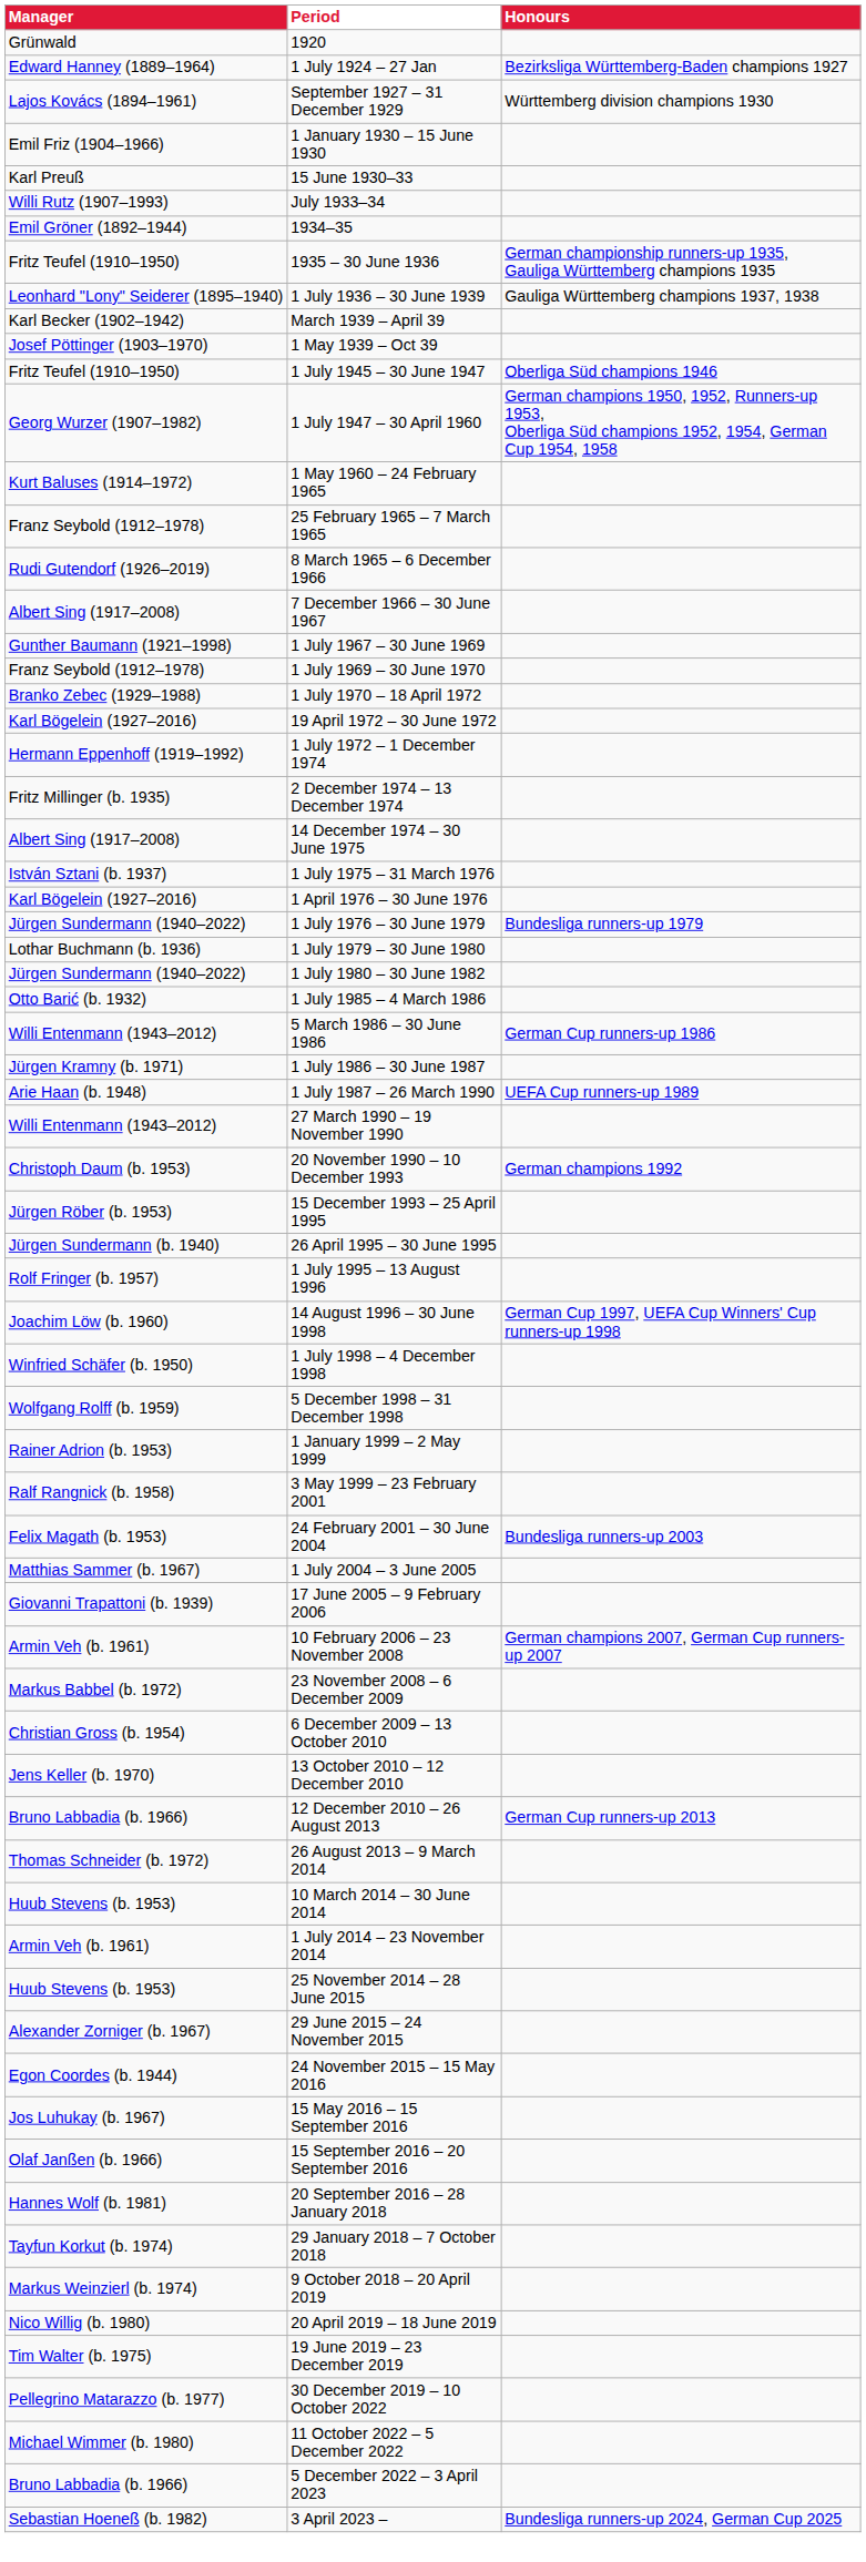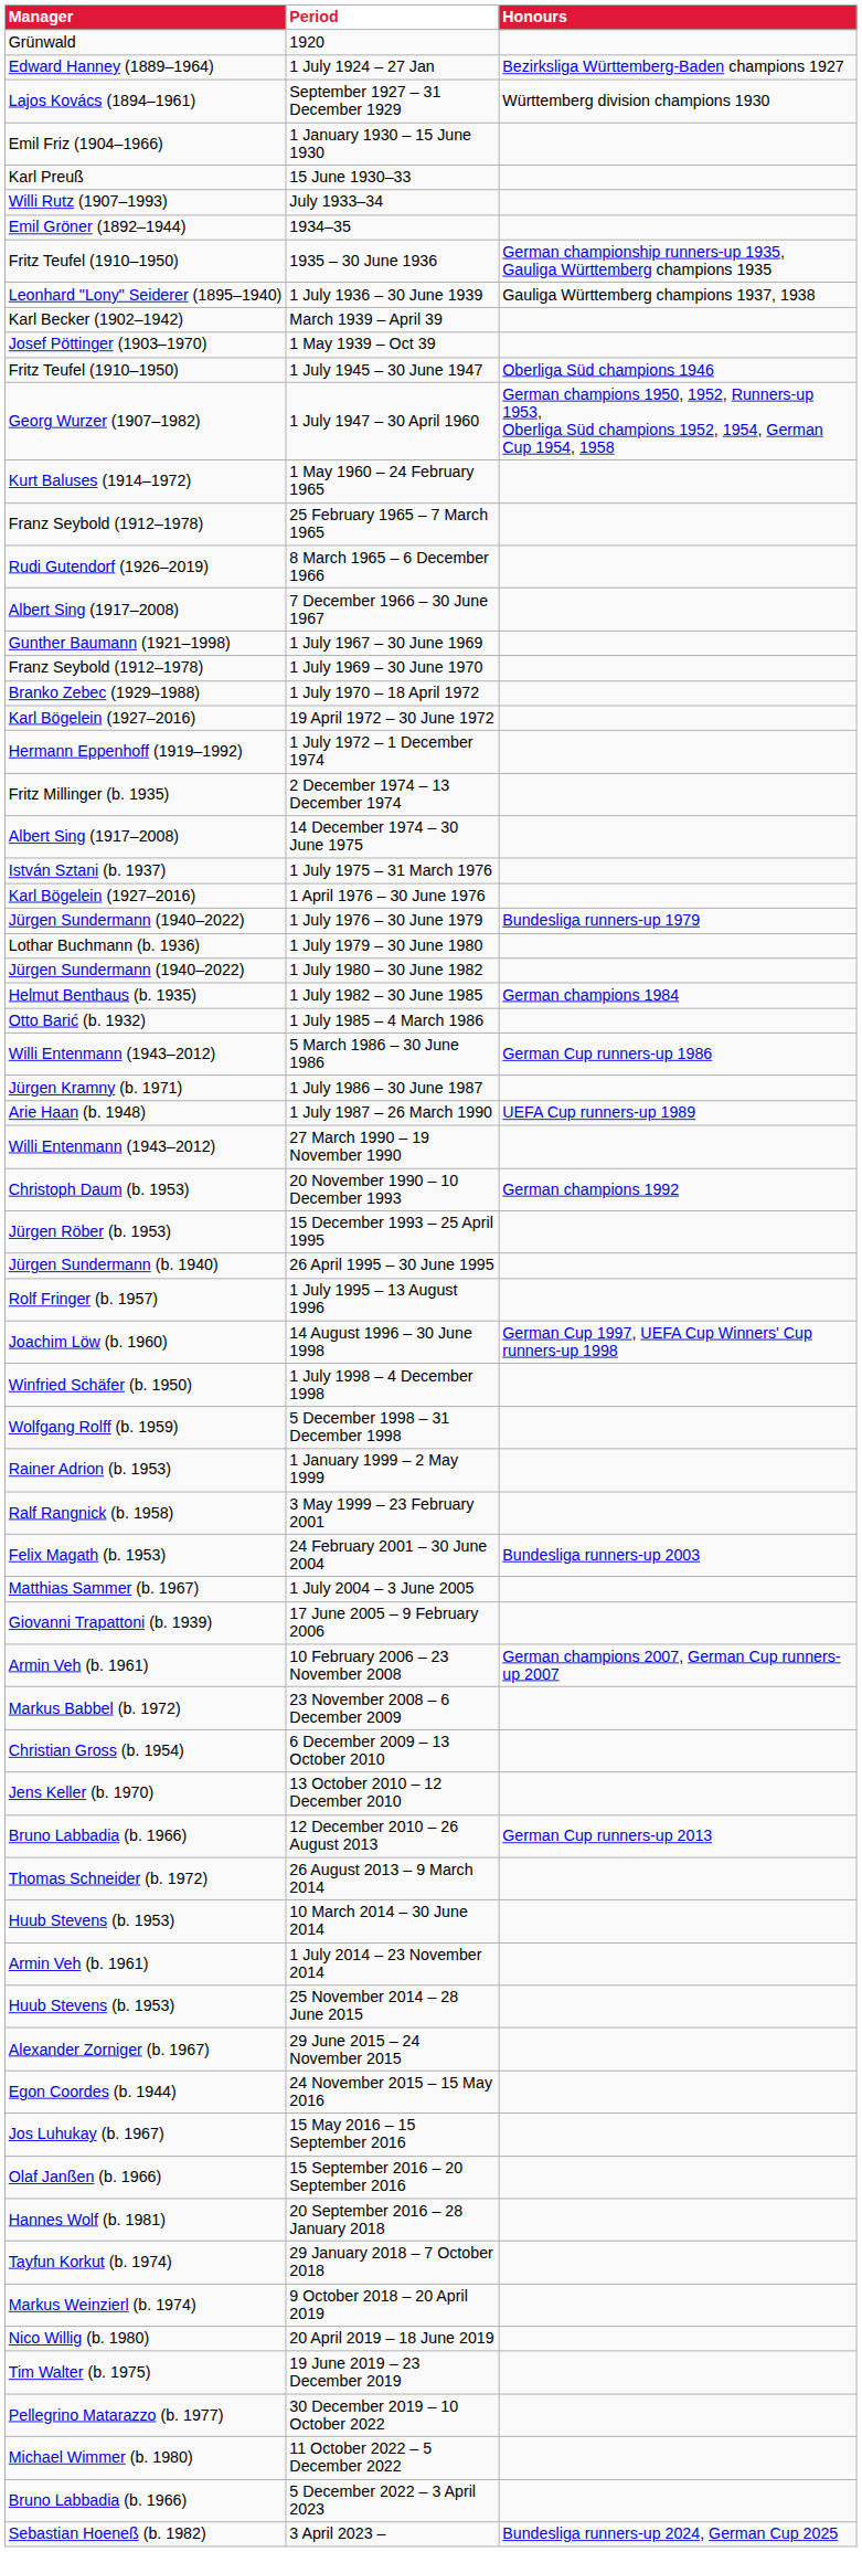 <table class="wikitable" style="text-align: left;">
 <tr>
 <td width=33% style="color:#fff; background:#e01837;"><strong>Manager</strong></td>
 <td width=25% style="color:#e01837; background:#ffffff;"><strong>Period</strong></td>
 <td width=42% style="color:#fff; background:#e01837;"><strong>Honours</strong></td>
 </tr>
 <tr>
 <td> Grünwald</td>
 <td>1920</td>
 <td></td>
 </tr>
 <tr>
 <td> <a href='#'>Edward Hanney</a> (1889–1964)</td>
 <td>1 July 1924 – 27 Jan</td>
 <td><a href='#'>Bezirksliga Württemberg-Baden</a> champions 1927</td>
 </tr>
 <tr>
 <td> <a href='#'>Lajos Kovács</a> (1894–1961)</td>
 <td>September 1927 – 31 December 1929</td>
 <td>Württemberg division champions 1930</td>
 </tr>
 <tr>
 <td> Emil Friz (1904–1966)</td>
 <td>1 January 1930 – 15 June 1930</td>
 <td></td>
 </tr>
 <tr>
 <td> Karl Preuß</td>
 <td>15 June 1930–33</td>
 <td></td>
 </tr>
 <tr>
 <td> <a href='#'>Willi Rutz</a> (1907–1993)</td>
 <td>July 1933–34</td>
 <td></td>
 </tr>
 <tr>
 <td> <a href='#'>Emil Gröner</a> (1892–1944)</td>
 <td>1934–35</td>
 <td></td>
 </tr>
 <tr>
 <td> Fritz Teufel (1910–1950)</td>
 <td>1935 – 30 June 1936</td>
 <td><a href='#'>German championship runners-up 1935</a>, <br><a href='#'>Gauliga Württemberg</a> champions 1935</td>
 </tr>
 <tr>
 <td> <a href='#'>Leonhard "Lony" Seiderer</a> (1895–1940)</td>
 <td>1 July 1936 – 30 June 1939</td>
 <td>Gauliga Württemberg champions 1937, 1938</td>
 </tr>
 <tr>
 <td> Karl Becker (1902–1942)</td>
 <td>March 1939 – April 39</td>
 <td></td>
 </tr>
 <tr>
 <td> <a href='#'>Josef Pöttinger</a> (1903–1970)</td>
 <td>1 May 1939 – Oct 39</td>
 <td></td>
 </tr>
 <tr>
 <td> Fritz Teufel (1910–1950)</td>
 <td>1 July 1945 – 30 June 1947</td>
 <td><a href='#'>Oberliga Süd champions 1946</a></td>
 </tr>
 <tr>
 <td> <a href='#'>Georg Wurzer</a> (1907–1982)</td>
 <td>1 July 1947 – 30 April 1960</td>
 <td><a href='#'>German champions 1950</a>, <a href='#'>1952</a>, <a href='#'>Runners-up 1953</a>, <br><a href='#'>Oberliga Süd champions 1952</a>, <a href='#'>1954</a>, <a href='#'>German Cup 1954</a>, <a href='#'>1958</a></td>
 </tr>
 <tr>
 <td> <a href='#'>Kurt Baluses</a> (1914–1972)</td>
 <td>1 May 1960 – 24 February 1965</td>
 <td></td>
 </tr>
 <tr>
 <td> Franz Seybold (1912–1978)</td>
 <td>25 February 1965 – 7 March 1965</td>
 <td></td>
 </tr>
 <tr>
 <td> <a href='#'>Rudi Gutendorf</a> (1926–2019)</td>
 <td>8 March 1965 – 6 December 1966</td>
 <td></td>
 </tr>
 <tr>
 <td> <a href='#'>Albert Sing</a> (1917–2008)</td>
 <td>7 December 1966 – 30 June 1967</td>
 <td></td>
 </tr>
 <tr>
 <td> <a href='#'>Gunther Baumann</a> (1921–1998)</td>
 <td>1 July 1967 – 30 June 1969</td>
 <td></td>
 </tr>
 <tr>
 <td> Franz Seybold (1912–1978)</td>
 <td>1 July 1969 – 30 June 1970</td>
 <td></td>
 </tr>
 <tr>
 <td> <a href='#'>Branko Zebec</a> (1929–1988)</td>
 <td>1 July 1970 – 18 April 1972</td>
 <td></td>
 </tr>
 <tr>
 <td> <a href='#'>Karl Bögelein</a> (1927–2016)</td>
 <td>19 April 1972 – 30 June 1972</td>
 <td></td>
 </tr>
 <tr>
 <td> <a href='#'>Hermann Eppenhoff</a> (1919–1992)</td>
 <td>1 July 1972 – 1 December 1974</td>
 <td></td>
 </tr>
 <tr>
 <td> Fritz Millinger (b. 1935)</td>
 <td>2 December 1974 – 13 December 1974</td>
 <td></td>
 </tr>
 <tr>
 <td> <a href='#'>Albert Sing</a> (1917–2008)</td>
 <td>14 December 1974 – 30 June 1975</td>
 <td></td>
 </tr>
 <tr>
 <td> <a href='#'>István Sztani</a> (b. 1937)</td>
 <td>1 July 1975 – 31 March 1976</td>
 <td></td>
 </tr>
 <tr>
 <td> <a href='#'>Karl Bögelein</a> (1927–2016)</td>
 <td>1 April 1976 – 30 June 1976</td>
 <td></td>
 </tr>
 <tr>
 <td> <a href='#'>Jürgen Sundermann</a> (1940–2022)</td>
 <td>1 July 1976 – 30 June 1979</td>
 <td><a href='#'>Bundesliga runners-up 1979</a></td>
 </tr>
 <tr>
 <td> Lothar Buchmann (b. 1936)</td>
 <td>1 July 1979 – 30 June 1980</td>
 <td></td>
 </tr>
 <tr>
 <td> <a href='#'>Jürgen Sundermann</a> (1940–2022)</td>
 <td>1 July 1980 – 30 June 1982</td>
 <td></td>
+</tr>
+<tr>
+<td> <a href='#'>Helmut Benthaus</a> (b. 1935)</td>
+<td>1 July 1982 – 30 June 1985</td>
+<td><a href='#'>German champions 1984</a></td>
 </tr>
 <tr>
 <td> <a href='#'>Otto Barić</a> (b. 1932)</td>
 <td>1 July 1985 – 4 March 1986</td>
 <td></td>
 </tr>
 <tr>
 <td> <a href='#'>Willi Entenmann</a> (1943–2012)</td>
 <td>5 March 1986 – 30 June 1986</td>
 <td><a href='#'>German Cup runners-up 1986</a></td>
 </tr>
 <tr>
 <td> <a href='#'>Jürgen Kramny</a> (b. 1971)</td>
 <td>1 July 1986 – 30 June 1987</td>
 <td></td>
 </tr>
 <tr>
 <td> <a href='#'>Arie Haan</a> (b. 1948)</td>
 <td>1 July 1987 – 26 March 1990</td>
 <td><a href='#'>UEFA Cup runners-up 1989</a></td>
 </tr>
 <tr>
 <td> <a href='#'>Willi Entenmann</a> (1943–2012)</td>
 <td>27 March 1990 – 19 November 1990</td>
 <td></td>
 </tr>
 <tr>
 <td> <a href='#'>Christoph Daum</a> (b. 1953)</td>
 <td>20 November 1990 – 10 December 1993</td>
 <td><a href='#'>German champions 1992</a></td>
 </tr>
 <tr>
 <td> <a href='#'>Jürgen Röber</a> (b. 1953)</td>
 <td>15 December 1993 – 25 April 1995</td>
 <td></td>
 </tr>
 <tr>
 <td> <a href='#'>Jürgen Sundermann</a> (b. 1940)</td>
 <td>26 April 1995 – 30 June 1995</td>
 <td></td>
 </tr>
 <tr>
 <td> <a href='#'>Rolf Fringer</a> (b. 1957)</td>
 <td>1 July 1995 – 13 August 1996</td>
 <td></td>
 </tr>
 <tr>
 <td> <a href='#'>Joachim Löw</a> (b. 1960)</td>
 <td>14 August 1996 – 30 June 1998</td>
 <td><a href='#'>German Cup 1997</a>, <a href='#'>UEFA Cup Winners' Cup runners-up 1998</a></td>
 </tr>
 <tr>
 <td> <a href='#'>Winfried Schäfer</a> (b. 1950)</td>
 <td>1 July 1998 – 4 December 1998</td>
 <td></td>
 </tr>
 <tr>
 <td> <a href='#'>Wolfgang Rolff</a> (b. 1959)</td>
 <td>5 December 1998 – 31 December 1998</td>
 <td></td>
 </tr>
 <tr>
 <td> <a href='#'>Rainer Adrion</a> (b. 1953)</td>
 <td>1 January 1999 – 2 May 1999</td>
 <td></td>
 </tr>
 <tr>
 <td> <a href='#'>Ralf Rangnick</a> (b. 1958)</td>
 <td>3 May 1999 – 23 February 2001</td>
 <td></td>
 </tr>
 <tr>
 <td> <a href='#'>Felix Magath</a> (b. 1953)</td>
 <td>24 February 2001 – 30 June 2004</td>
 <td><a href='#'>Bundesliga runners-up 2003</a></td>
 </tr>
 <tr>
 <td> <a href='#'>Matthias Sammer</a> (b. 1967)</td>
 <td>1 July 2004 – 3 June 2005</td>
 <td></td>
 </tr>
 <tr>
 <td> <a href='#'>Giovanni Trapattoni</a> (b. 1939)</td>
 <td>17 June 2005 – 9 February 2006</td>
 <td></td>
 </tr>
 <tr>
 <td> <a href='#'>Armin Veh</a> (b. 1961)</td>
 <td>10 February 2006 – 23 November 2008</td>
 <td><a href='#'>German champions 2007</a>, <a href='#'>German Cup runners-up 2007</a></td>
 </tr>
 <tr>
 <td> <a href='#'>Markus Babbel</a> (b. 1972)</td>
 <td>23 November 2008 – 6 December 2009</td>
 <td></td>
 </tr>
 <tr>
 <td> <a href='#'>Christian Gross</a> (b. 1954)</td>
 <td>6 December 2009 – 13 October 2010</td>
 <td></td>
 </tr>
 <tr>
 <td> <a href='#'>Jens Keller</a> (b. 1970)</td>
 <td>13 October 2010 – 12 December 2010</td>
 <td></td>
 </tr>
 <tr>
 <td> <a href='#'>Bruno Labbadia</a> (b. 1966)</td>
 <td>12 December 2010 – 26 August 2013</td>
 <td><a href='#'>German Cup runners-up 2013</a></td>
 </tr>
 <tr>
 <td> <a href='#'>Thomas Schneider</a> (b. 1972)</td>
 <td>26 August 2013 – 9 March 2014</td>
 <td></td>
 </tr>
 <tr>
 <td> <a href='#'>Huub Stevens</a> (b. 1953)</td>
 <td>10 March 2014 – 30 June 2014</td>
 <td></td>
 </tr>
 <tr>
 <td> <a href='#'>Armin Veh</a> (b. 1961)</td>
 <td>1 July 2014 – 23 November 2014</td>
 <td></td>
 </tr>
 <tr>
 <td> <a href='#'>Huub Stevens</a> (b. 1953)</td>
 <td>25 November 2014 – 28 June 2015</td>
 <td></td>
 </tr>
 <tr>
 <td> <a href='#'>Alexander Zorniger</a> (b. 1967)</td>
 <td>29 June 2015 – 24 November 2015</td>
 <td></td>
 </tr>
 <tr>
 <td> <a href='#'>Egon Coordes</a> (b. 1944)</td>
 <td>24 November 2015 – 15 May 2016</td>
 <td></td>
 </tr>
 <tr>
 <td> <a href='#'>Jos Luhukay</a> (b. 1967)</td>
 <td>15 May 2016 – 15 September 2016</td>
 <td></td>
 </tr>
 <tr>
 <td> <a href='#'>Olaf Janßen</a> (b. 1966)</td>
 <td>15 September 2016 – 20 September 2016</td>
 <td></td>
 </tr>
 <tr>
 <td> <a href='#'>Hannes Wolf</a> (b. 1981)</td>
 <td>20 September 2016 – 28 January 2018</td>
 <td></td>
 </tr>
 <tr>
 <td> <a href='#'>Tayfun Korkut</a> (b. 1974)</td>
 <td>29 January 2018 – 7 October 2018</td>
 <td></td>
 </tr>
 <tr>
 <td> <a href='#'>Markus Weinzierl</a> (b. 1974)</td>
 <td>9 October 2018 – 20 April 2019</td>
 <td></td>
 </tr>
 <tr>
 <td> <a href='#'>Nico Willig</a> (b. 1980)</td>
 <td>20 April 2019 – 18 June 2019</td>
 <td></td>
 </tr>
 <tr>
 <td> <a href='#'>Tim Walter</a> (b. 1975)</td>
 <td>19 June 2019 – 23 December 2019</td>
 <td></td>
 </tr>
 <tr>
 <td> <a href='#'>Pellegrino Matarazzo</a> (b. 1977)</td>
 <td>30 December 2019 – 10 October 2022</td>
 <td></td>
 </tr>
 <tr>
 <td> <a href='#'>Michael Wimmer</a> (b. 1980)</td>
 <td>11 October 2022 – 5 December 2022</td>
 <td></td>
 </tr>
 <tr>
 <td> <a href='#'>Bruno Labbadia</a> (b. 1966)</td>
 <td>5 December 2022 – 3 April 2023</td>
 <td></td>
 </tr>
 <tr>
 <td> <a href='#'>Sebastian Hoeneß</a> (b. 1982)</td>
 <td>3 April 2023 –</td>
 <td><a href='#'>Bundesliga runners-up 2024</a>, <a href='#'>German Cup 2025</a></td>
 </tr>
 </table>
